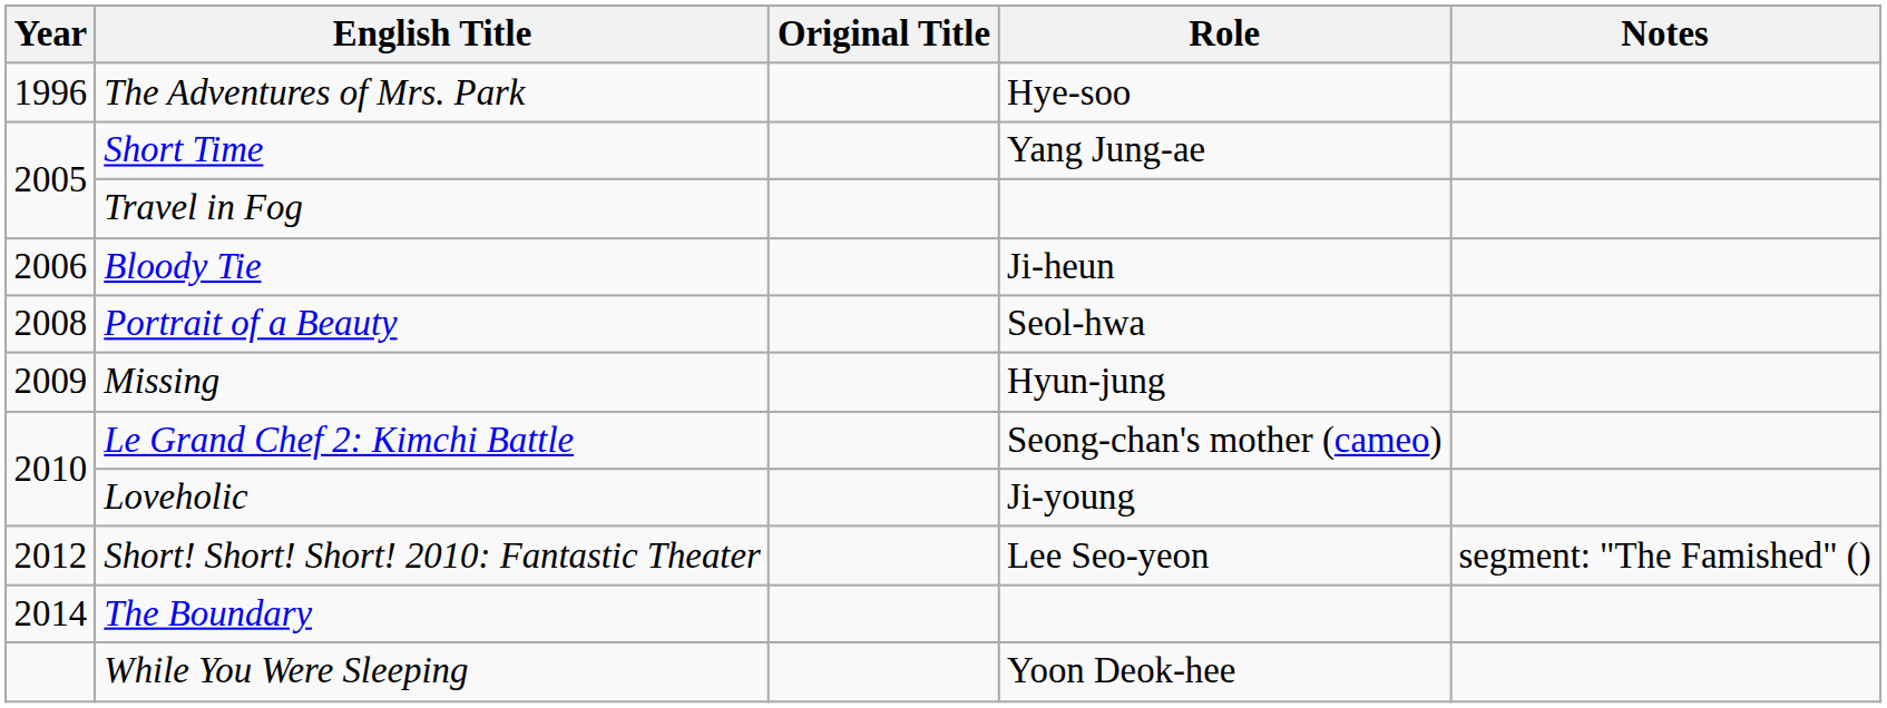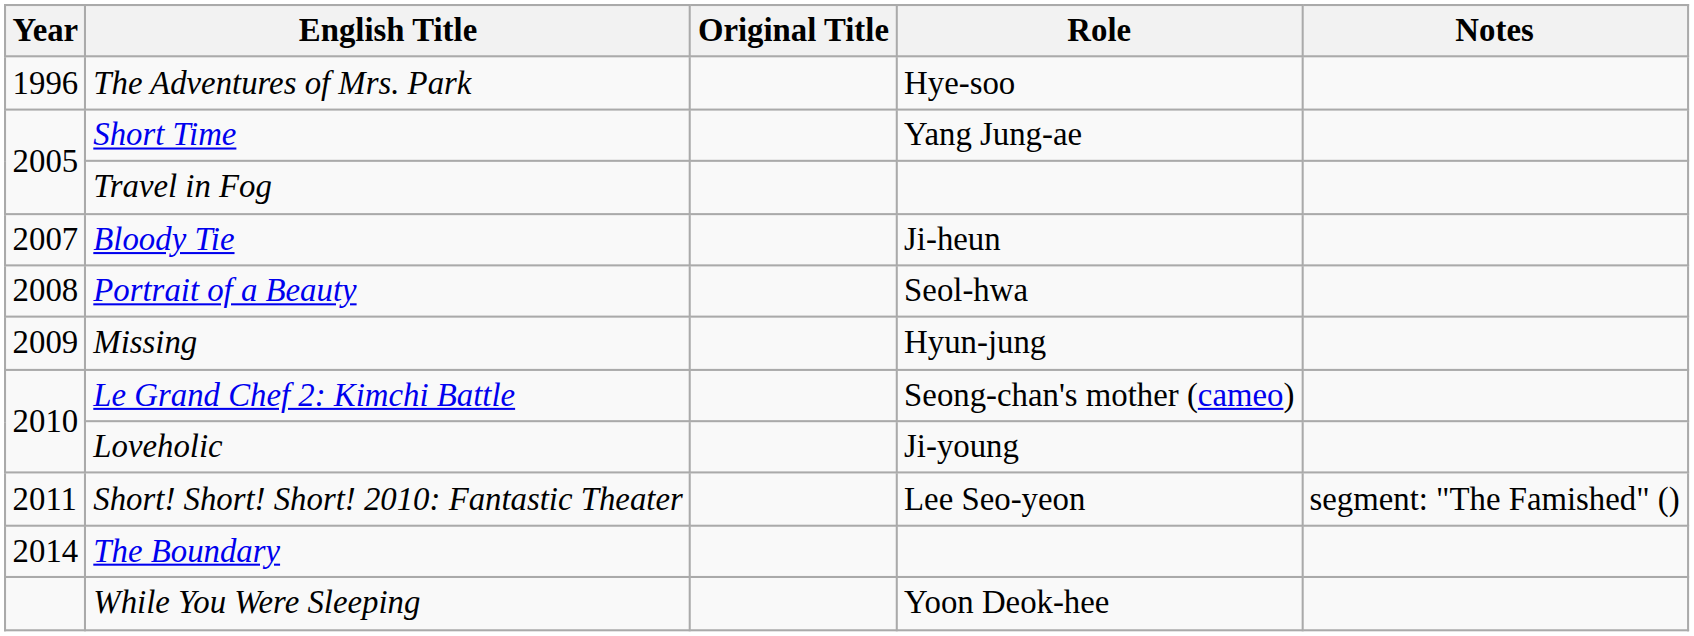 <table class="wikitable">
 <tr>
 <th>Year</th>
 <th>English Title</th>
 <th>Original Title</th>
 <th>Role</th>
 <th>Notes</th>
 </tr>
 <tr>
 <td>1996</td>
 <td><em>The Adventures of Mrs. Park</em></td>
 <td></td>
 <td>Hye-soo</td>
 <td></td>
 </tr>
 <tr>
 <td rowspan="2">2005</td>
 <td><em><a href='#'>Short Time</a></em></td>
 <td></td>
 <td>Yang Jung-ae</td>
 <td></td>
 </tr>
 <tr>
 <td><em>Travel in Fog</em></td>
 <td></td>
 <td></td>
 <td></td>
 </tr>
 <tr>
-<td>2006</td>
+<td>2007</td>
 <td><em><a href='#'>Bloody Tie</a></em></td>
 <td></td>
 <td>Ji-heun</td>
 <td></td>
 </tr>
 <tr>
 <td>2008</td>
 <td><em><a href='#'>Portrait of a Beauty</a></em></td>
 <td></td>
 <td>Seol-hwa</td>
 <td></td>
 </tr>
 <tr>
 <td>2009</td>
 <td><em>Missing</em></td>
 <td></td>
 <td>Hyun-jung</td>
 <td></td>
 </tr>
 <tr>
 <td rowspan="2">2010</td>
 <td><em><a href='#'>Le Grand Chef 2: Kimchi Battle</a></em></td>
 <td></td>
 <td>Seong-chan's mother (<a href='#'>cameo</a>)</td>
 <td></td>
 </tr>
 <tr>
 <td><em>Loveholic</em></td>
 <td></td>
 <td>Ji-young</td>
 <td></td>
 </tr>
 <tr>
-<td>2012</td>
+<td>2011</td>
 <td><em>Short! Short! Short! 2010: Fantastic Theater</em></td>
 <td></td>
 <td>Lee Seo-yeon</td>
 <td>segment: "The Famished" ()</td>
 </tr>
 <tr>
 <td>2014</td>
 <td><em><a href='#'>The Boundary</a></em></td>
 <td></td>
 <td></td>
 <td></td>
 </tr>
 <tr>
 <td></td>
 <td><em>While You Were Sleeping</em></td>
 <td></td>
 <td>Yoon Deok-hee</td>
 <td></td>
 </tr>
 </table>
